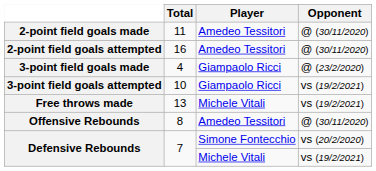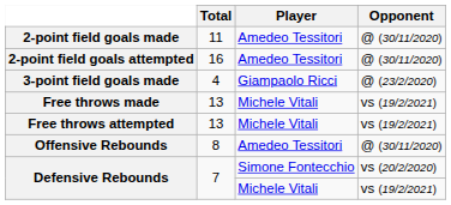 <table class=wikitable style="border: none;">
 <tr>
 <th style="border: white; background: white;"></th>
 <th>Total</th>
 <th>Player</th>
 <th>Opponent</th>
 </tr>
 <tr>
 <th>2-point field goals made</th>
 <td align=center>11</td>
 <td><a href='#'>Amedeo Tessitori</a></td>
 <td>@  <small> (<em>30/11/2020</em>) </small></td>
 </tr>
 <tr>
 <th>2-point field goals attempted</th>
 <td align=center>16</td>
 <td><a href='#'>Amedeo Tessitori</a></td>
 <td>@  <small> (<em>30/11/2020</em>) </small></td>
 </tr>
 <tr>
 <th>3-point field goals made</th>
 <td align=center>4</td>
 <td><a href='#'>Giampaolo Ricci</a></td>
 <td>@  <small> (<em>23/2/2020</em>) </small></td>
 </tr>
 <tr>
-<th>3-point field goals attempted</th>
-<td align=center>10</td>
-<td><a href='#'>Giampaolo Ricci</a></td>
+<th>Free throws made</th>
+<td align=center>13</td>
+<td><a href='#'>Michele Vitali</a></td>
 <td>vs  <small> (<em>19/2/2021</em>) </small></td>
 </tr>
 <tr>
-<th>Free throws made</th>
+<th>Free throws attempted</th>
 <td align=center>13</td>
 <td><a href='#'>Michele Vitali</a></td>
 <td>vs  <small> (<em>19/2/2021</em>) </small></td>
 </tr>
 <tr>
 <th>Offensive Rebounds</th>
 <td align=center>8</td>
 <td><a href='#'>Amedeo Tessitori</a></td>
 <td>@  <small> (<em>30/11/2020</em>) </small></td>
 </tr>
 <tr>
 <th rowspan=2>Defensive Rebounds</th>
 <td rowspan=2 align=center>7</td>
 <td><a href='#'>Simone Fontecchio</a></td>
 <td>vs  <small> (<em>20/2/2020</em>) </small></td>
 </tr>
 <tr>
 <td><a href='#'>Michele Vitali</a></td>
 <td>vs  <small> (<em>19/2/2021</em>) </small></td>
 </tr>
 </table>
